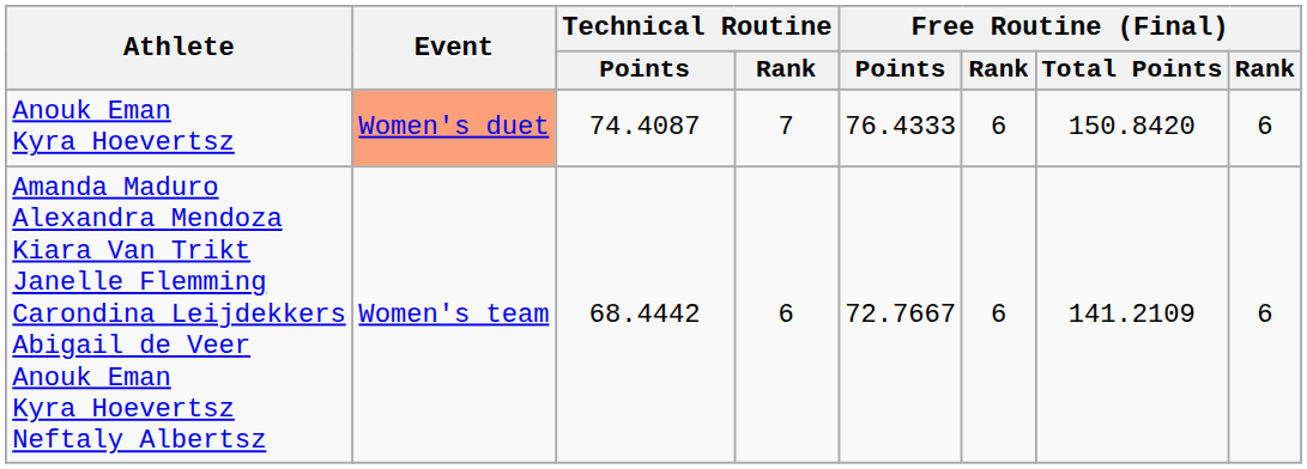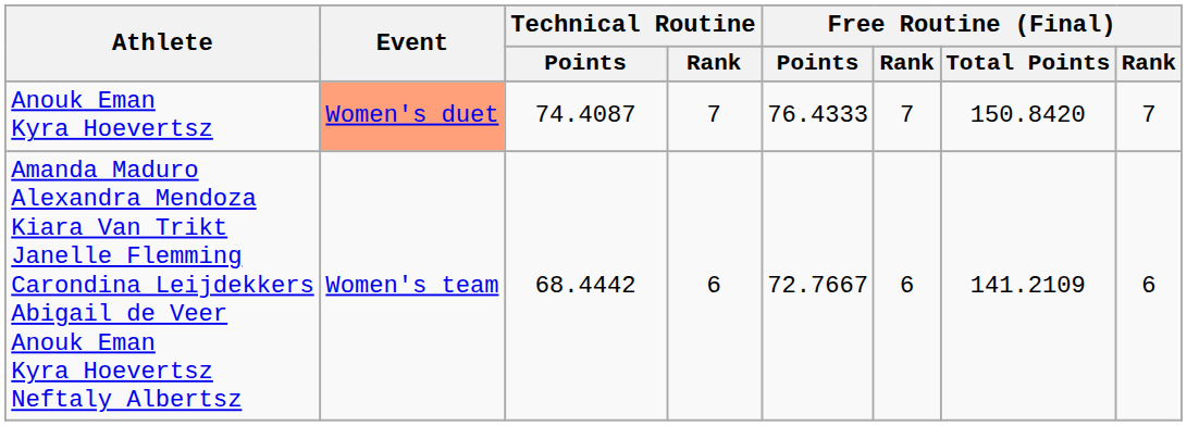 <table class=wikitable style="font-size:90%">
 <tr>
 <th rowspan="2">Athlete</th>
 <th rowspan="2">Event</th>
 <th colspan="2">Technical Routine</th>
 <th colspan="4">Free Routine (Final)</th>
 </tr>
 <tr style="font-size:95%">
 <th>Points</th>
 <th>Rank</th>
 <th>Points</th>
 <th>Rank</th>
 <th>Total Points</th>
 <th>Rank</th>
 </tr>
 <tr align=center>
 <td align=left><a href='#'>Anouk Eman</a><br><a href='#'>Kyra Hoevertsz</a></td>
 <td align=left style="background: lightsalmon;"><a href='#'>Women's duet</a></td>
 <td>74.4087</td>
 <td>7</td>
 <td>76.4333</td>
-<td>6</td>
+<td>7</td>
 <td>150.8420</td>
-<td>6</td>
+<td>7</td>
 </tr>
 <tr align=center>
 <td align=left><a href='#'>Amanda Maduro</a><br><a href='#'>Alexandra Mendoza</a><br><a href='#'>Kiara Van Trikt</a><br><a href='#'>Janelle Flemming</a><br><a href='#'>Carondina Leijdekkers</a><br><a href='#'>Abigail de Veer</a><br><a href='#'>Anouk Eman</a><br><a href='#'>Kyra Hoevertsz</a><br><a href='#'>Neftaly Albertsz</a></td>
 <td align=left><a href='#'>Women's team</a></td>
 <td>68.4442</td>
 <td>6</td>
 <td>72.7667</td>
 <td>6</td>
 <td>141.2109</td>
 <td>6</td>
 </tr>
 </table>
